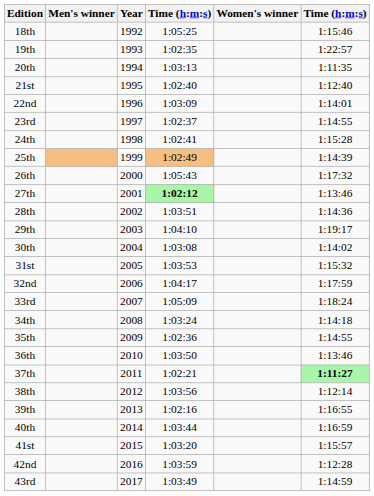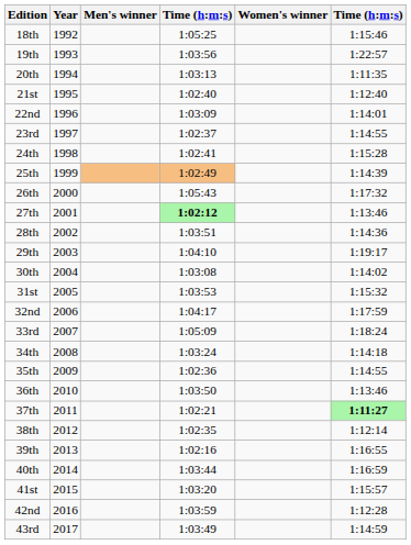 <table class="wikitable sortable" style="text-align:center">
 <tr>
 <th class=unsortable>Edition</th>
+<th>Year</th>
 <th class=unsortable>Men's winner</th>
-<th>Year</th>
 <th>Time (<a href='#'>h</a>:<a href='#'>m</a>:<a href='#'>s</a>)</th>
 <th class=unsortable>Women's winner</th>
 <th>Time (<a href='#'>h</a>:<a href='#'>m</a>:<a href='#'>s</a>)</th>
 </tr>
 <tr>
 <td>18th</td>
+<td>1992</td>
 <td align=left></td>
-<td>1992</td>
 <td>1:05:25</td>
 <td align=left></td>
 <td>1:15:46</td>
 </tr>
 <tr>
 <td>19th</td>
+<td>1993</td>
 <td align=left></td>
-<td>1993</td>
-<td>1:02:35</td>
+<td>1:03:56</td>
 <td align=left></td>
 <td>1:22:57</td>
 </tr>
 <tr>
 <td>20th</td>
+<td>1994</td>
 <td align=left></td>
-<td>1994</td>
 <td>1:03:13</td>
 <td align=left></td>
 <td>1:11:35</td>
 </tr>
 <tr>
 <td>21st</td>
+<td>1995</td>
 <td align=left></td>
-<td>1995</td>
 <td>1:02:40</td>
 <td align=left></td>
 <td>1:12:40</td>
 </tr>
 <tr>
 <td>22nd</td>
+<td>1996</td>
 <td align=left></td>
-<td>1996</td>
 <td>1:03:09</td>
 <td align=left></td>
 <td>1:14:01</td>
 </tr>
 <tr>
 <td>23rd</td>
+<td>1997</td>
 <td align=left></td>
-<td>1997</td>
 <td>1:02:37</td>
 <td align=left></td>
 <td>1:14:55</td>
 </tr>
 <tr>
 <td>24th</td>
+<td>1998</td>
 <td align=left></td>
-<td>1998</td>
 <td>1:02:41</td>
 <td align=left></td>
 <td>1:15:28</td>
 </tr>
 <tr>
 <td>25th</td>
+<td>1999</td>
 <td bgcolor=#F7BE81 align=left></td>
-<td>1999</td>
 <td bgcolor=#F7BE81>1:02:49</td>
 <td align=left></td>
 <td>1:14:39</td>
 </tr>
 <tr>
 <td>26th</td>
+<td>2000</td>
 <td align=left></td>
-<td>2000</td>
 <td>1:05:43</td>
 <td align=left></td>
 <td>1:17:32</td>
 </tr>
 <tr>
 <td>27th</td>
+<td>2001</td>
 <td align=left></td>
-<td>2001</td>
 <td bgcolor=#A9F5A9><strong>1:02:12</strong></td>
 <td align=left></td>
 <td>1:13:46</td>
 </tr>
 <tr>
 <td>28th</td>
+<td>2002</td>
 <td align=left></td>
-<td>2002</td>
 <td>1:03:51</td>
 <td align=left></td>
 <td>1:14:36</td>
 </tr>
 <tr>
 <td>29th</td>
+<td>2003</td>
 <td align=left></td>
-<td>2003</td>
 <td>1:04:10</td>
 <td align=left></td>
 <td>1:19:17</td>
 </tr>
 <tr>
 <td>30th</td>
+<td>2004</td>
 <td align=left></td>
-<td>2004</td>
 <td>1:03:08</td>
 <td align=left></td>
 <td>1:14:02</td>
 </tr>
 <tr>
 <td>31st</td>
+<td>2005</td>
 <td align=left></td>
-<td>2005</td>
 <td>1:03:53</td>
 <td align=left></td>
 <td>1:15:32</td>
 </tr>
 <tr>
 <td>32nd</td>
+<td>2006</td>
 <td align=left></td>
-<td>2006</td>
 <td>1:04:17</td>
 <td align=left></td>
 <td>1:17:59</td>
 </tr>
 <tr>
 <td>33rd</td>
+<td>2007</td>
 <td align=left></td>
-<td>2007</td>
 <td>1:05:09</td>
 <td align=left></td>
 <td>1:18:24</td>
 </tr>
 <tr>
 <td>34th</td>
+<td>2008</td>
 <td align=left></td>
-<td>2008</td>
 <td>1:03:24</td>
 <td align=left></td>
 <td>1:14:18</td>
 </tr>
 <tr>
 <td>35th</td>
+<td>2009</td>
 <td align=left></td>
-<td>2009</td>
 <td>1:02:36</td>
 <td align=left></td>
 <td>1:14:55</td>
 </tr>
 <tr>
 <td>36th</td>
+<td>2010</td>
 <td align=left></td>
-<td>2010</td>
 <td>1:03:50</td>
 <td align=left></td>
 <td>1:13:46</td>
 </tr>
 <tr>
 <td>37th</td>
+<td>2011</td>
 <td align=left></td>
-<td>2011</td>
 <td>1:02:21</td>
 <td align=left></td>
 <td bgcolor=#A9F5A9><strong>1:11:27</strong></td>
 </tr>
 <tr>
 <td>38th</td>
+<td>2012</td>
 <td align=left></td>
-<td>2012</td>
-<td>1:03:56</td>
+<td>1:02:35</td>
 <td align=left></td>
 <td>1:12:14</td>
 </tr>
 <tr>
 <td>39th</td>
+<td>2013</td>
 <td align=left></td>
-<td>2013</td>
 <td>1:02:16</td>
 <td align=left></td>
 <td>1:16:55</td>
 </tr>
 <tr>
 <td>40th</td>
+<td>2014</td>
 <td align=left></td>
-<td>2014</td>
 <td>1:03:44</td>
 <td align=left></td>
 <td>1:16:59</td>
 </tr>
 <tr>
 <td>41st</td>
+<td>2015</td>
 <td align=left></td>
-<td>2015</td>
 <td>1:03:20</td>
 <td align=left></td>
 <td>1:15:57</td>
 </tr>
 <tr>
 <td>42nd</td>
+<td>2016</td>
 <td align=left></td>
-<td>2016</td>
 <td>1:03:59</td>
 <td align=left></td>
 <td>1:12:28</td>
 </tr>
 <tr>
 <td>43rd</td>
+<td>2017</td>
 <td align=left></td>
-<td>2017</td>
 <td>1:03:49</td>
 <td align=left></td>
 <td>1:14:59</td>
 </tr>
 </table>
